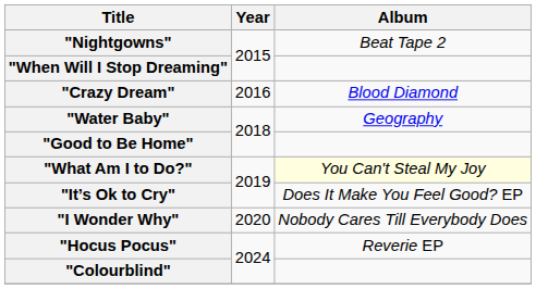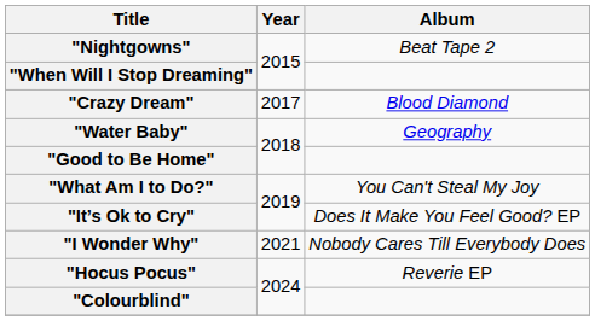 <table class="wikitable plainrowheaders" style="text-align:center;">
 <tr>
 <th scope="col">Title</th>
 <th scope="col">Year</th>
 <th scope="col">Album</th>
 </tr>
 <tr>
 <th scope="row">"Nightgowns"<br></th>
 <td rowspan="2">2015</td>
 <td><em>Beat Tape 2</em></td>
 </tr>
 <tr>
 <th scope="row">"When Will I Stop Dreaming"<br></th>
 <td></td>
 </tr>
 <tr>
 <th scope="row">"Crazy Dream"<br></th>
-<td>2016</td>
+<td>2017</td>
 <td><em><a href='#'>Blood Diamond</a></em></td>
 </tr>
 <tr>
 <th scope="row">"Water Baby"<br></th>
 <td rowspan="2">2018</td>
 <td><em><a href='#'>Geography</a></em></td>
 </tr>
 <tr>
 <th scope="row">"Good to Be Home"<br></th>
 <td></td>
 </tr>
 <tr>
 <th scope="row">"What Am I to Do?"<br></th>
 <td rowspan="2">2019</td>
-<td style="background: lightyellow;"><em>You Can't Steal My Joy</em></td>
+<td><em>You Can't Steal My Joy</em></td>
 </tr>
 <tr>
 <th scope="row">"It’s Ok to Cry"<br></th>
 <td><em>Does It Make You Feel Good?</em> EP</td>
 </tr>
 <tr>
 <th scope="row">"I Wonder Why"<br></th>
-<td>2020</td>
+<td>2021</td>
 <td><em>Nobody Cares Till Everybody Does</em></td>
 </tr>
 <tr>
 <th scope="row">"Hocus Pocus"<br></th>
 <td rowspan="2">2024</td>
 <td><em>Reverie</em> EP</td>
 </tr>
 <tr>
 <th scope="row">"Colourblind"<br></th>
 <td></td>
 </tr>
 <tr>
 </tr>
 </table>
